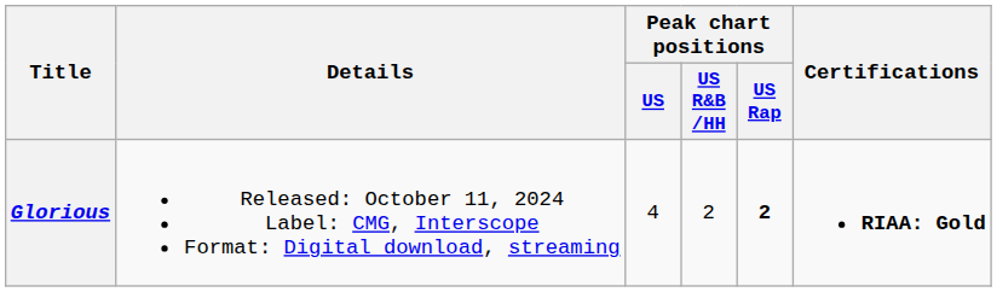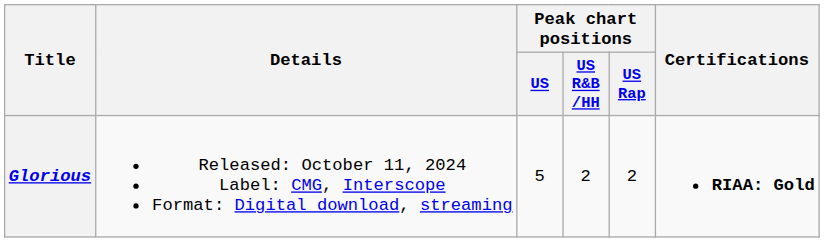 <table class="wikitable plainrowheaders" style="text-align:center;">
 <tr>
 <th scope="col" rowspan="2">Title</th>
 <th scope="col" rowspan="2">Details</th>
 <th scope="col" colspan="3">Peak chart positions</th>
 <th rowspan="2">Certifications</th>
 </tr>
 <tr>
 <th scope="col" style="width:2.5em;font-size:90%;"><a href='#'>US</a><br></th>
 <th scope="col" style="width:2.5em;font-size:90%;"><a href='#'>US<br>R&B<br>/HH</a><br></th>
 <th scope="col" style="width:2.5em;font-size:90%;"><a href='#'>US<br>Rap</a><br></th>
 </tr>
 <tr>
 <th scope="row"><em><a href='#'>Glorious</a></em></th>
 <td><br><ul><li>Released: October 11, 2024</li><li>Label: <a href='#'>CMG</a>, <a href='#'>Interscope</a></li><li>Format: <a href='#'>Digital download</a>, <a href='#'>streaming</a></li></ul></td>
-<td>4</td>
+<td>5</td>
 <td>2</td>
-<td><strong>2</strong></td>
+<td>2</td>
 <td><strong><br><ul><li>RIAA: Gold</li></ul></strong></td>
 </tr>
 </table>
